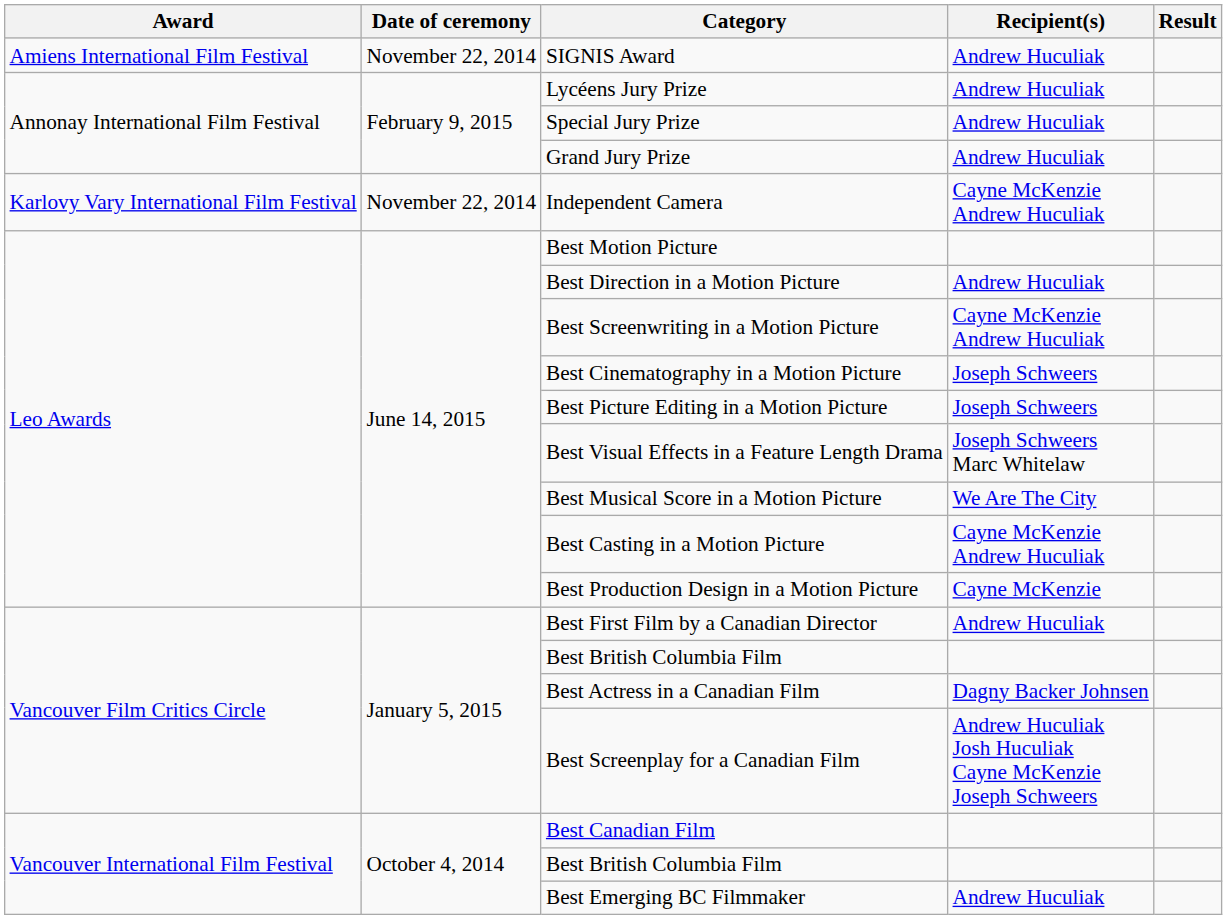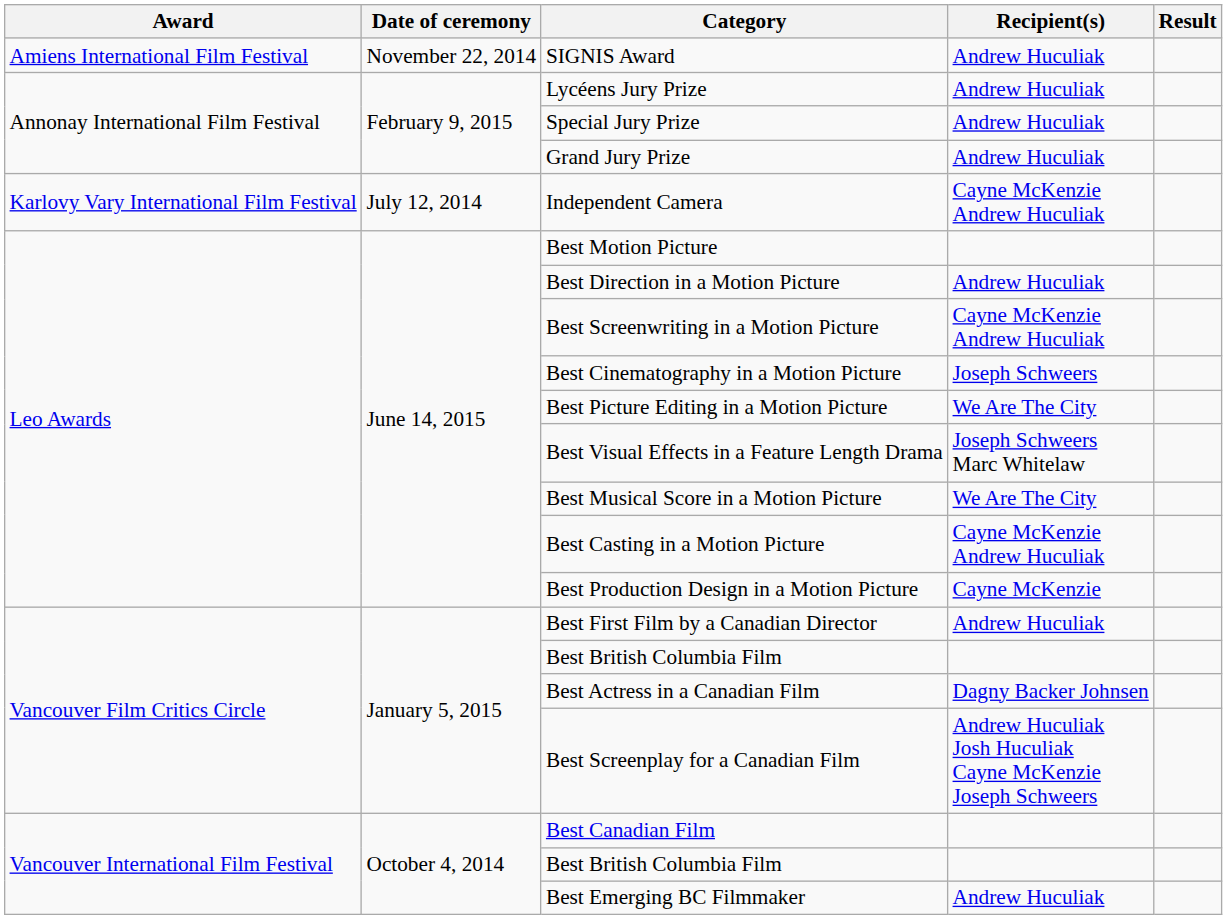 <table class="wikitable">
 <tr>
 <th>Award</th>
 <th>Date of ceremony</th>
 <th>Category</th>
 <th>Recipient(s)</th>
 <th>Result</th>
 </tr>
 <tr>
 <td><a href='#'>Amiens International Film Festival</a></td>
 <td>November 22, 2014</td>
 <td>SIGNIS Award</td>
 <td><a href='#'>Andrew Huculiak</a></td>
 <td></td>
 </tr>
 <tr>
 <td rowspan="3">Annonay International Film Festival </td>
 <td rowspan="3">February 9, 2015</td>
 <td>Lycéens Jury Prize</td>
 <td><a href='#'>Andrew Huculiak</a></td>
 <td></td>
 </tr>
 <tr>
 <td>Special Jury Prize</td>
 <td><a href='#'>Andrew Huculiak</a></td>
 <td></td>
 </tr>
 <tr>
 <td>Grand Jury Prize</td>
 <td><a href='#'>Andrew Huculiak</a></td>
 <td></td>
 </tr>
 <tr>
 <td><a href='#'>Karlovy Vary International Film Festival</a></td>
-<td>November 22, 2014</td>
+<td>July 12, 2014</td>
 <td>Independent Camera</td>
 <td><a href='#'>Cayne McKenzie</a><br><a href='#'>Andrew Huculiak</a></td>
 <td></td>
 </tr>
 <tr>
 <td rowspan="9"><a href='#'>Leo Awards</a></td>
 <td rowspan="9">June 14, 2015</td>
 <td>Best Motion Picture</td>
 <td></td>
 <td></td>
 </tr>
 <tr>
 <td>Best Direction in a Motion Picture</td>
 <td><a href='#'>Andrew Huculiak</a></td>
 <td></td>
 </tr>
 <tr>
 <td>Best Screenwriting in a Motion Picture</td>
 <td><a href='#'>Cayne McKenzie</a><br><a href='#'>Andrew Huculiak</a></td>
 <td></td>
 </tr>
 <tr>
 <td>Best Cinematography in a Motion Picture</td>
 <td><a href='#'>Joseph Schweers</a></td>
 <td></td>
 </tr>
 <tr>
 <td>Best Picture Editing in a Motion Picture</td>
-<td><a href='#'>Joseph Schweers</a></td>
+<td><a href='#'>We Are The City</a></td>
 <td></td>
 </tr>
 <tr>
 <td>Best Visual Effects in a Feature Length Drama</td>
 <td><a href='#'>Joseph Schweers</a><br>Marc Whitelaw</td>
 <td></td>
 </tr>
 <tr>
 <td>Best Musical Score in a Motion Picture</td>
 <td><a href='#'>We Are The City</a></td>
 <td></td>
 </tr>
 <tr>
 <td>Best Casting in a Motion Picture</td>
 <td><a href='#'>Cayne McKenzie</a><br><a href='#'>Andrew Huculiak</a></td>
 <td></td>
 </tr>
 <tr>
 <td>Best Production Design in a Motion Picture</td>
 <td><a href='#'>Cayne McKenzie</a></td>
 <td></td>
 </tr>
 <tr>
 <td rowspan="4"><a href='#'>Vancouver Film Critics Circle</a></td>
 <td rowspan="4">January 5, 2015</td>
 <td>Best First Film by a Canadian Director</td>
 <td><a href='#'>Andrew Huculiak</a></td>
 <td></td>
 </tr>
 <tr>
 <td>Best British Columbia Film</td>
 <td></td>
 <td></td>
 </tr>
 <tr>
 <td>Best Actress in a Canadian Film</td>
 <td><a href='#'>Dagny Backer Johnsen</a></td>
 <td></td>
 </tr>
 <tr>
 <td>Best Screenplay for a Canadian Film</td>
 <td><a href='#'>Andrew Huculiak</a><br><a href='#'>Josh Huculiak</a><br><a href='#'>Cayne McKenzie</a><br><a href='#'>Joseph Schweers</a></td>
 <td></td>
 </tr>
 <tr>
 <td rowspan="3"><a href='#'>Vancouver International Film Festival</a></td>
 <td rowspan="3">October 4, 2014</td>
 <td><a href='#'>Best Canadian Film</a></td>
 <td></td>
 <td></td>
 </tr>
 <tr>
 <td>Best British Columbia Film</td>
 <td></td>
 <td></td>
 </tr>
 <tr>
 <td>Best Emerging BC Filmmaker</td>
 <td><a href='#'>Andrew Huculiak</a></td>
 <td></td>
 </tr>
 </table>
